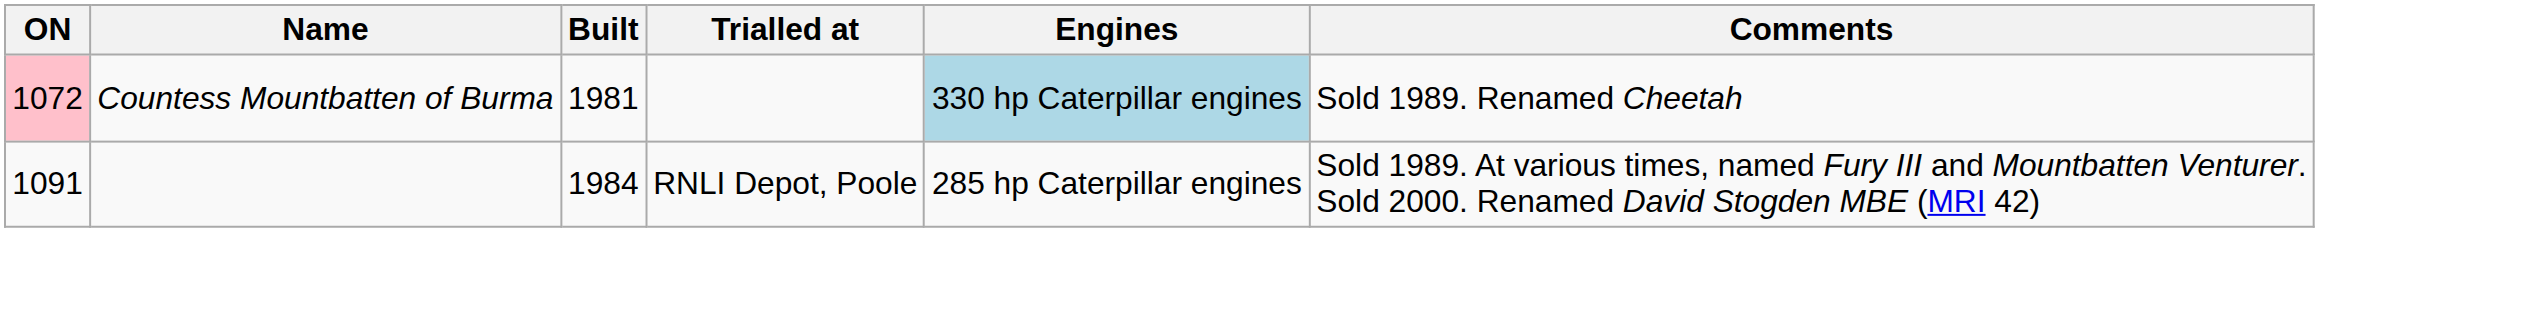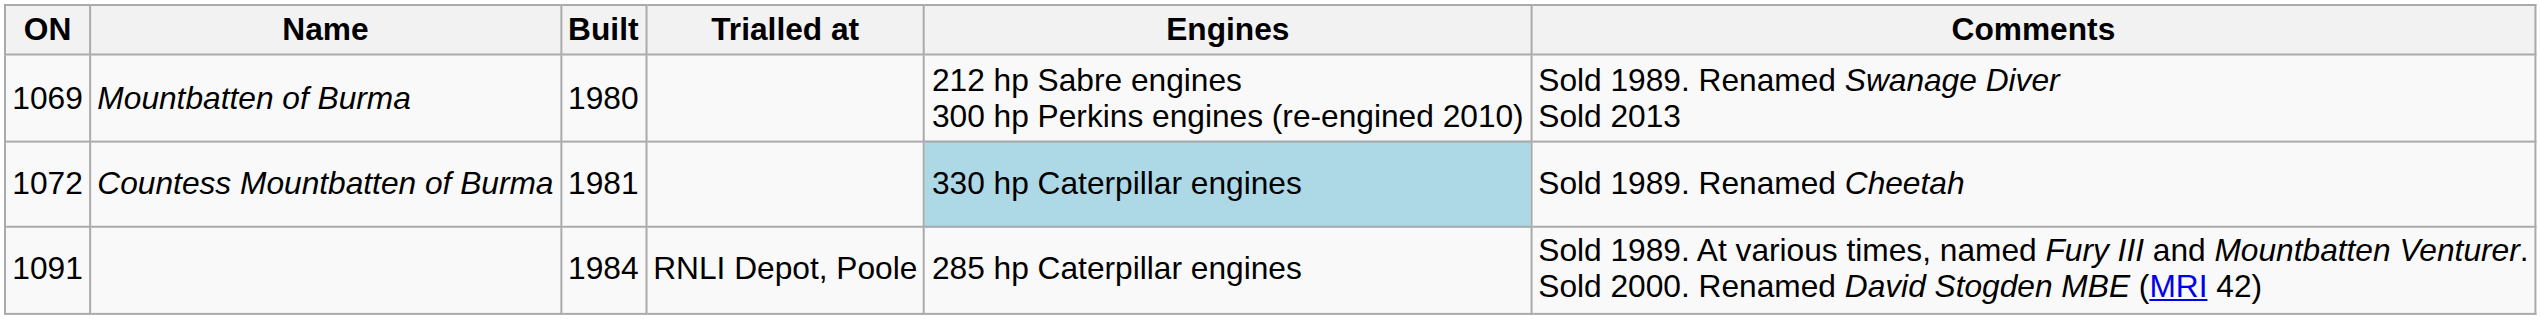 <table class="wikitable">
 <tr>
 <th>ON</th>
 <th>Name</th>
 <th>Built</th>
 <th>Trialled at</th>
 <th>Engines</th>
 <th>Comments</th>
 </tr>
 <tr>
-<td style="background: pink;">1072</td>
+<td>1069</td>
+<td><em>Mountbatten of Burma</em></td>
+<td>1980</td>
+<td><br></td>
+<td>212 hp Sabre engines<br>300 hp Perkins engines (re-engined 2010)</td>
+<td>Sold 1989. Renamed <em>Swanage Diver</em><br>Sold 2013</td>
+</tr>
+<tr>
+<td>1072</td>
 <td><em>Countess Mountbatten of Burma</em></td>
 <td>1981</td>
 <td><br><br></td>
 <td style="background: lightblue;">330 hp Caterpillar engines</td>
 <td>Sold 1989. Renamed <em>Cheetah</em></td>
 </tr>
 <tr>
 <td>1091</td>
 <td></td>
 <td>1984</td>
 <td>RNLI Depot, Poole</td>
 <td>285 hp Caterpillar engines</td>
 <td>Sold 1989. At various times, named <em>Fury III</em> and <em>Mountbatten Venturer</em>.<br>Sold 2000. Renamed <em>David Stogden MBE</em> (<a href='#'>MRI</a> 42)</td>
 </tr>
 </table>
